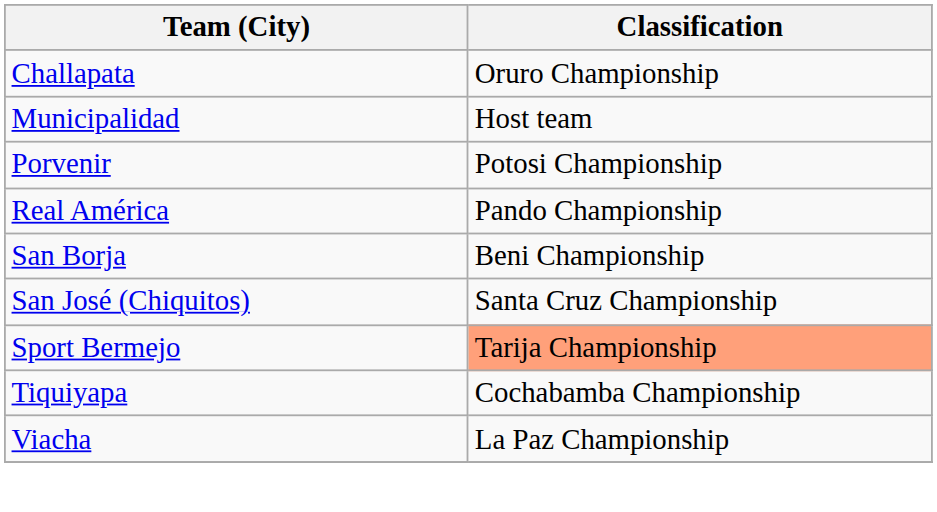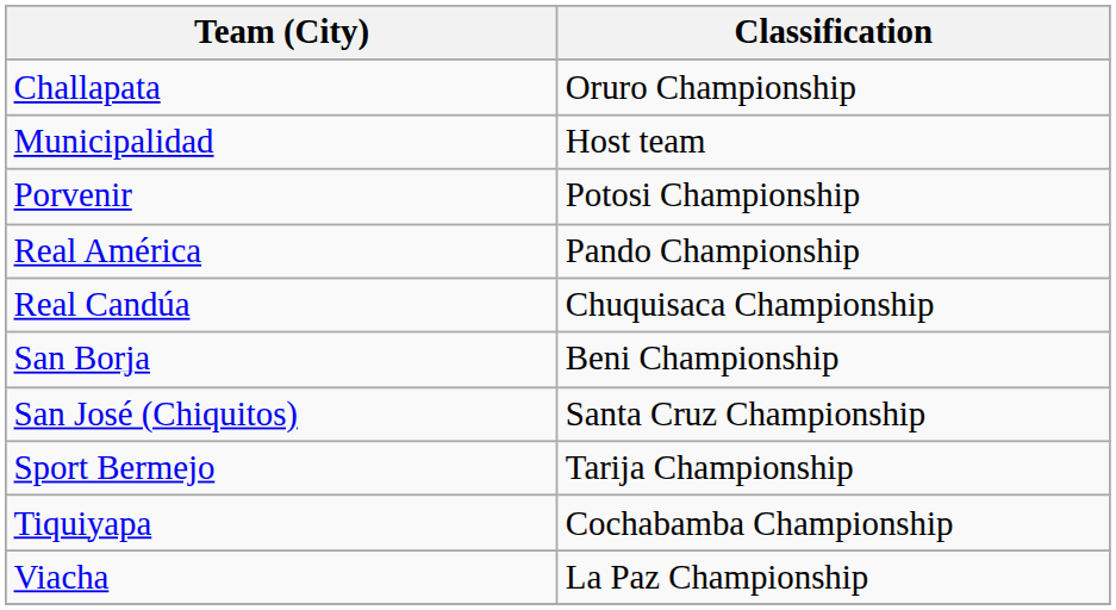 <table class="wikitable sortable">
 <tr>
 <th width="250">Team (City)</th>
 <th width="250">Classification</th>
 </tr>
 <tr>
 <td><a href='#'>Challapata</a></td>
 <td>Oruro Championship</td>
 </tr>
 <tr>
 <td><a href='#'>Municipalidad</a></td>
 <td>Host team</td>
 </tr>
 <tr>
 <td><a href='#'>Porvenir</a></td>
 <td>Potosi Championship</td>
 </tr>
 <tr>
 <td><a href='#'>Real América</a></td>
 <td>Pando Championship</td>
 </tr>
 <tr>
+<td><a href='#'>Real Candúa</a></td>
+<td>Chuquisaca Championship</td>
+</tr>
+<tr>
 <td><a href='#'>San Borja</a></td>
 <td>Beni Championship</td>
 </tr>
 <tr>
 <td><a href='#'>San José (Chiquitos)</a></td>
 <td>Santa Cruz Championship</td>
 </tr>
 <tr>
 <td><a href='#'>Sport Bermejo</a></td>
-<td style="background: lightsalmon;">Tarija Championship</td>
+<td>Tarija Championship</td>
 </tr>
 <tr>
 <td><a href='#'>Tiquiyapa</a></td>
 <td>Cochabamba Championship</td>
 </tr>
 <tr>
 <td><a href='#'>Viacha</a></td>
 <td>La Paz Championship</td>
 </tr>
 <tr>
 </tr>
 </table>
